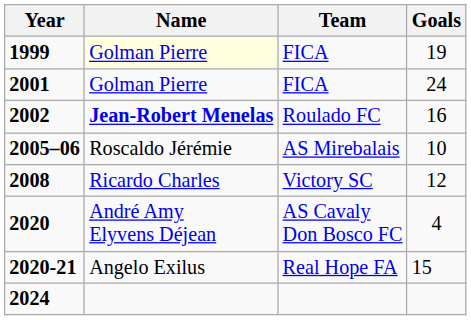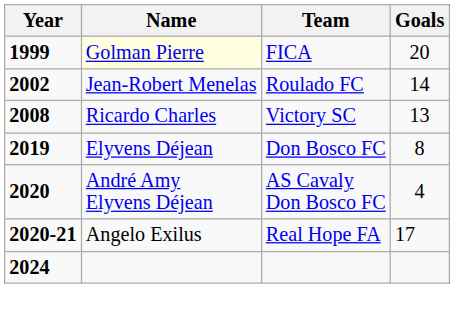 <table class="wikitable">
 <tr>
 <th>Year</th>
 <th>Name</th>
 <th>Team</th>
 <th>Goals</th>
 </tr>
 <tr>
 <td><strong>1999</strong></td>
 <td style="background: lightyellow;"> <a href='#'>Golman Pierre</a></td>
 <td><a href='#'>FICA</a></td>
-<td align=center>19</td>
-</tr>
-<tr>
-<td><strong>2001</strong></td>
-<td> <a href='#'>Golman Pierre</a></td>
-<td><a href='#'>FICA</a></td>
-<td align=center>24</td>
+<td align=center>20</td>
 </tr>
 <tr>
 <td><strong>2002</strong></td>
-<td><strong> <a href='#'>Jean-Robert Menelas</a></strong></td>
+<td> <a href='#'>Jean-Robert Menelas</a></td>
 <td><a href='#'>Roulado FC</a></td>
-<td align=center>16</td>
-</tr>
-<tr>
-<td><strong>2005–06</strong></td>
-<td> Roscaldo Jérémie</td>
-<td><a href='#'>AS Mirebalais</a></td>
-<td align=center>10</td>
+<td align=center>14</td>
 </tr>
 <tr>
 <td><strong>2008</strong></td>
 <td> <a href='#'>Ricardo Charles</a></td>
 <td><a href='#'>Victory SC</a></td>
-<td align=center>12</td>
+<td align=center>13</td>
+</tr>
+<tr>
+<td><strong>2019</strong></td>
+<td> <a href='#'>Elyvens Déjean</a></td>
+<td><a href='#'>Don Bosco FC</a></td>
+<td align=center>8</td>
 </tr>
 <tr>
 <td><strong>2020</strong></td>
 <td> <a href='#'>André Amy</a> <br>  <a href='#'>Elyvens Déjean</a></td>
 <td><a href='#'>AS Cavaly</a> <br> <a href='#'>Don Bosco FC</a></td>
 <td align=center>4</td>
 </tr>
 <tr>
 <td><strong>2020-21</strong></td>
 <td> Angelo Exilus</td>
 <td><a href='#'>Real Hope FA</a></td>
-<td>15</td>
+<td>17</td>
 </tr>
 <tr>
 <td><strong>2024</strong></td>
 <td></td>
 <td></td>
 <td></td>
 </tr>
 </table>
